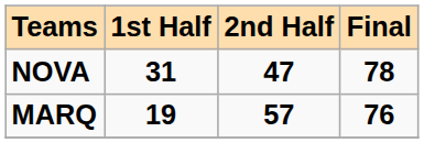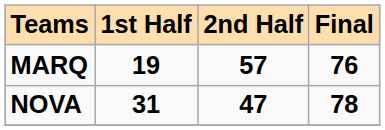 <table class="wikitable" align=right>
 <tr bgcolor=#ffdead align=center>
 <td colspan=1><strong>Teams</strong></td>
 <td colspan=1><strong>1st Half</strong></td>
 <td colspan=1><strong>2nd Half</strong></td>
 <td colspan=1><strong>Final</strong></td>
 </tr>
 <tr>
+<td><strong>MARQ</strong></td>
+<td align=center><strong>19</strong></td>
+<td align=center><strong>57</strong></td>
+<td align=center><strong>76</strong></td>
+</tr>
+<tr>
 <td><strong>NOVA</strong></td>
 <td align=center><strong>31</strong></td>
 <td align=center><strong>47</strong></td>
 <td align=center><strong>78</strong></td>
 </tr>
 <tr>
-<td><strong>MARQ</strong></td>
-<td align=center><strong>19</strong></td>
-<td align=center><strong>57</strong></td>
-<td align=center><strong>76</strong></td>
-</tr>
-<tr>
 </tr>
 </table>
